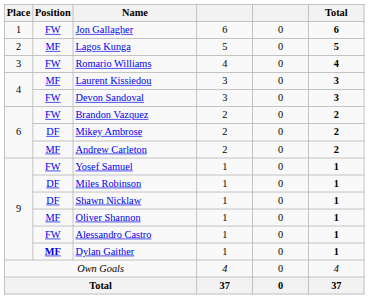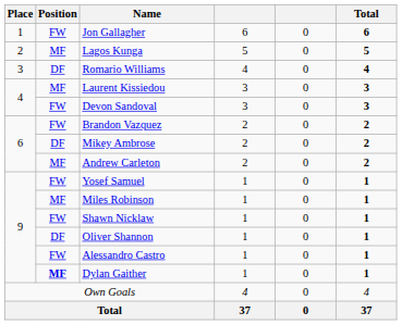 <table class="wikitable" style="font-size: 95%; text-align: center;">
 <tr>
 <th width=30>Place</th>
 <th width=30>Position</th>
 <th width=175>Name</th>
 <th width=75></th>
 <th width=75></th>
 <th width=75><strong>Total</strong></th>
 </tr>
 <tr>
 <td>1</td>
 <td><a href='#'>FW</a></td>
 <td align="left"> <a href='#'>Jon Gallagher</a></td>
 <td>6</td>
 <td>0</td>
 <td><strong>6</strong></td>
 </tr>
 <tr>
 <td>2</td>
 <td><a href='#'>MF</a></td>
 <td align="left"> <a href='#'>Lagos Kunga</a></td>
 <td>5</td>
 <td>0</td>
 <td><strong>5</strong></td>
 </tr>
 <tr>
 <td>3</td>
-<td><a href='#'>FW</a></td>
+<td><a href='#'>DF</a></td>
 <td align="left"> <a href='#'>Romario Williams</a></td>
 <td>4</td>
 <td>0</td>
 <td><strong>4</strong></td>
 </tr>
 <tr>
 <td rowspan="2">4</td>
 <td><a href='#'>MF</a></td>
 <td align="left"> <a href='#'>Laurent Kissiedou</a></td>
 <td>3</td>
 <td>0</td>
 <td><strong>3</strong></td>
 </tr>
 <tr>
 <td><a href='#'>FW</a></td>
 <td align="left"> <a href='#'>Devon Sandoval</a></td>
 <td>3</td>
 <td>0</td>
 <td><strong>3</strong></td>
 </tr>
 <tr>
 <td rowspan="3">6</td>
 <td><a href='#'>FW</a></td>
 <td align="left"> <a href='#'>Brandon Vazquez</a></td>
 <td>2</td>
 <td>0</td>
 <td><strong>2</strong></td>
 </tr>
 <tr>
 <td><a href='#'>DF</a></td>
 <td align="left"> <a href='#'>Mikey Ambrose</a></td>
 <td>2</td>
 <td>0</td>
 <td><strong>2</strong></td>
 </tr>
 <tr>
 <td><a href='#'>MF</a></td>
 <td align="left"> <a href='#'>Andrew Carleton</a></td>
 <td>2</td>
 <td>0</td>
 <td><strong>2</strong></td>
 </tr>
 <tr>
 <td rowspan="6">9</td>
 <td><a href='#'>FW</a></td>
 <td align="left"> <a href='#'>Yosef Samuel</a></td>
 <td>1</td>
 <td>0</td>
 <td><strong>1</strong></td>
 </tr>
 <tr>
-<td><a href='#'>DF</a></td>
+<td><a href='#'>MF</a></td>
 <td align="left"> <a href='#'>Miles Robinson</a></td>
 <td>1</td>
 <td>0</td>
 <td><strong>1</strong></td>
 </tr>
 <tr>
-<td><a href='#'>DF</a></td>
+<td><a href='#'>FW</a></td>
 <td align="left"> <a href='#'>Shawn Nicklaw</a></td>
 <td>1</td>
 <td>0</td>
 <td><strong>1</strong></td>
 </tr>
 <tr>
-<td><a href='#'>MF</a></td>
+<td><a href='#'>DF</a></td>
 <td align="left"> <a href='#'>Oliver Shannon</a></td>
 <td>1</td>
 <td>0</td>
 <td><strong>1</strong></td>
 </tr>
 <tr>
 <td><a href='#'>FW</a></td>
 <td align="left"> <a href='#'>Alessandro Castro</a></td>
 <td>1</td>
 <td>0</td>
 <td><strong>1</strong></td>
 </tr>
 <tr>
 <td><strong><a href='#'>MF</a></strong></td>
 <td align="left"> <a href='#'>Dylan Gaither</a></td>
 <td>1</td>
 <td>0</td>
 <td><strong>1</strong></td>
 </tr>
 <tr>
 <td colspan="3"><em>Own Goals</em></td>
 <td><em>4</em></td>
 <td>0</td>
 <td><em>4</em></td>
 </tr>
 <tr>
 <th colspan="3">Total</th>
 <th>37</th>
 <th>0</th>
 <th>37</th>
 </tr>
 </table>
